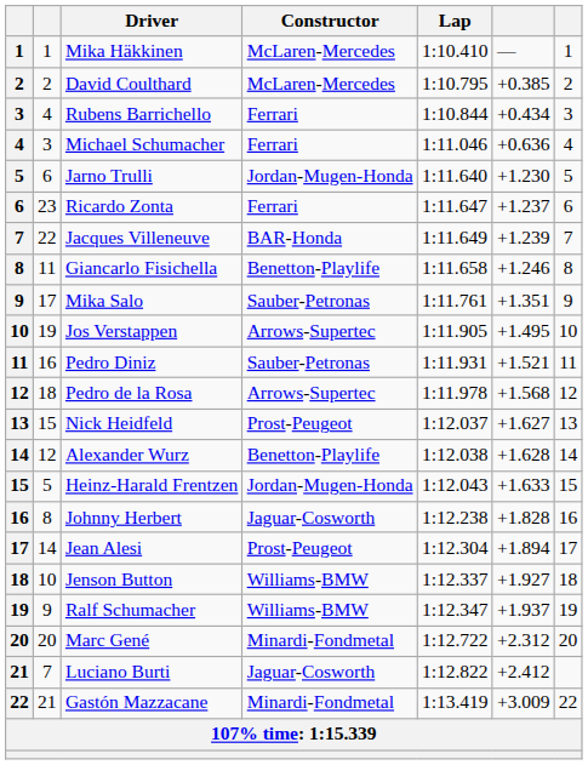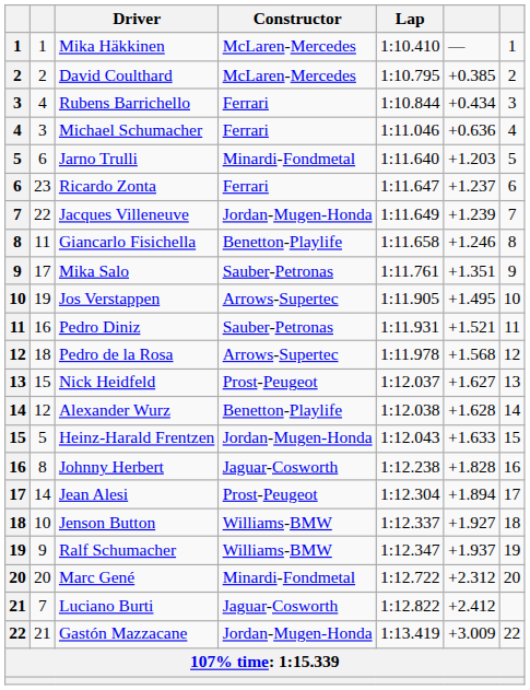 <table class="wikitable sortable" style="font-size: 85%;">
 <tr>
 <th scope="col"></th>
 <th scope="col"></th>
 <th scope="col">Driver</th>
 <th scope="col">Constructor</th>
 <th scope="col">Lap</th>
 <th scope="col"></th>
 <th scope="col"></th>
 </tr>
 <tr>
 <th scope="row">1</th>
 <td align="center">1</td>
 <td data-sort-value="HAK"> <a href='#'>Mika Häkkinen</a></td>
 <td><a href='#'>McLaren</a>-<a href='#'>Mercedes</a></td>
 <td>1:10.410</td>
 <td>—</td>
 <td align="center">1</td>
 </tr>
 <tr>
 <th scope="row">2</th>
 <td align="center">2</td>
 <td data-sort-value="COU"> <a href='#'>David Coulthard</a></td>
 <td><a href='#'>McLaren</a>-<a href='#'>Mercedes</a></td>
 <td>1:10.795</td>
 <td>+0.385</td>
 <td align="center">2</td>
 </tr>
 <tr>
 <th scope="row">3</th>
 <td align="center">4</td>
 <td data-sort-value="BAR"> <a href='#'>Rubens Barrichello</a></td>
 <td><a href='#'>Ferrari</a></td>
 <td>1:10.844</td>
 <td>+0.434</td>
 <td align="center">3</td>
 </tr>
 <tr>
 <th scope="row">4</th>
 <td align="center">3</td>
 <td data-sort-value="SCH1"> <a href='#'>Michael Schumacher</a></td>
 <td><a href='#'>Ferrari</a></td>
 <td>1:11.046</td>
 <td>+0.636</td>
 <td align="center">4</td>
 </tr>
 <tr>
 <th scope="row">5</th>
 <td align="center">6</td>
 <td data-sort-value="TRU"> <a href='#'>Jarno Trulli</a></td>
-<td><a href='#'>Jordan</a>-<a href='#'>Mugen-Honda</a></td>
+<td><a href='#'>Minardi</a>-<a href='#'>Fondmetal</a></td>
 <td>1:11.640</td>
-<td>+1.230</td>
+<td>+1.203</td>
 <td align="center">5</td>
 </tr>
 <tr>
 <th scope="row">6</th>
 <td align="center">23</td>
 <td data-sort-value="ZON"> <a href='#'>Ricardo Zonta</a></td>
 <td><a href='#'>Ferrari</a></td>
 <td>1:11.647</td>
 <td>+1.237</td>
 <td align="center">6</td>
 </tr>
 <tr>
 <th scope="row">7</th>
 <td align="center">22</td>
 <td data-sort-value="VIL"> <a href='#'>Jacques Villeneuve</a></td>
-<td><a href='#'>BAR</a>-<a href='#'>Honda</a></td>
+<td><a href='#'>Jordan</a>-<a href='#'>Mugen-Honda</a></td>
 <td>1:11.649</td>
 <td>+1.239</td>
 <td align="center">7</td>
 </tr>
 <tr>
 <th scope="row">8</th>
 <td align="center">11</td>
 <td data-sort-value="FIS"> <a href='#'>Giancarlo Fisichella</a></td>
 <td><a href='#'>Benetton</a>-<a href='#'>Playlife</a></td>
 <td>1:11.658</td>
 <td>+1.246</td>
 <td align="center">8</td>
 </tr>
 <tr>
 <th scope="row">9</th>
 <td align="center">17</td>
 <td data-sort-value="SAL"> <a href='#'>Mika Salo</a></td>
 <td><a href='#'>Sauber</a>-<a href='#'>Petronas</a></td>
 <td>1:11.761</td>
 <td>+1.351</td>
 <td align="center">9</td>
 </tr>
 <tr>
 <th scope="row">10</th>
 <td align="center">19</td>
 <td data-sort-value="VER"> <a href='#'>Jos Verstappen</a></td>
 <td><a href='#'>Arrows</a>-<a href='#'>Supertec</a></td>
 <td>1:11.905</td>
 <td>+1.495</td>
 <td align="center">10</td>
 </tr>
 <tr>
 <th scope="row">11</th>
 <td align="center">16</td>
 <td data-sort-value="DIN"> <a href='#'>Pedro Diniz</a></td>
 <td><a href='#'>Sauber</a>-<a href='#'>Petronas</a></td>
 <td>1:11.931</td>
 <td>+1.521</td>
 <td align="center">11</td>
 </tr>
 <tr>
 <th scope="row">12</th>
 <td align="center">18</td>
 <td data-sort-value="DEL"> <a href='#'>Pedro de la Rosa</a></td>
 <td><a href='#'>Arrows</a>-<a href='#'>Supertec</a></td>
 <td>1:11.978</td>
 <td>+1.568</td>
 <td align="center">12</td>
 </tr>
 <tr>
 <th scope="row">13</th>
 <td align="center">15</td>
 <td data-sort-value="HEI"> <a href='#'>Nick Heidfeld</a></td>
 <td><a href='#'>Prost</a>-<a href='#'>Peugeot</a></td>
 <td>1:12.037</td>
 <td>+1.627</td>
 <td align="center">13</td>
 </tr>
 <tr>
 <th scope="row">14</th>
 <td align="center">12</td>
 <td data-sort-value="WUR"> <a href='#'>Alexander Wurz</a></td>
 <td><a href='#'>Benetton</a>-<a href='#'>Playlife</a></td>
 <td>1:12.038</td>
 <td>+1.628</td>
 <td align="center">14</td>
 </tr>
 <tr>
 <th scope="row">15</th>
 <td align="center">5</td>
 <td data-sort-value="FRE"> <a href='#'>Heinz-Harald Frentzen</a></td>
 <td><a href='#'>Jordan</a>-<a href='#'>Mugen-Honda</a></td>
 <td>1:12.043</td>
 <td>+1.633</td>
 <td align="center">15</td>
 </tr>
 <tr>
 <th scope="row">16</th>
 <td align="center">8</td>
 <td data-sort-value="HER"> <a href='#'>Johnny Herbert</a></td>
 <td><a href='#'>Jaguar</a>-<a href='#'>Cosworth</a></td>
 <td>1:12.238</td>
 <td>+1.828</td>
 <td align="center">16</td>
 </tr>
 <tr>
 <th scope="row">17</th>
 <td align="center">14</td>
 <td data-sort-value="ALE"> <a href='#'>Jean Alesi</a></td>
 <td><a href='#'>Prost</a>-<a href='#'>Peugeot</a></td>
 <td>1:12.304</td>
 <td>+1.894</td>
 <td align="center">17</td>
 </tr>
 <tr>
 <th scope="row">18</th>
 <td align="center">10</td>
 <td data-sort-value="BUT"> <a href='#'>Jenson Button</a></td>
 <td><a href='#'>Williams</a>-<a href='#'>BMW</a></td>
 <td>1:12.337</td>
 <td>+1.927</td>
 <td align="center">18</td>
 </tr>
 <tr>
 <th scope="row">19</th>
 <td align="center">9</td>
 <td data-sort-value="SCH2"> <a href='#'>Ralf Schumacher</a></td>
 <td><a href='#'>Williams</a>-<a href='#'>BMW</a></td>
 <td>1:12.347</td>
 <td>+1.937</td>
 <td align="center">19</td>
 </tr>
 <tr>
 <th scope="row">20</th>
 <td align="center">20</td>
 <td data-sort-value="GEN"> <a href='#'>Marc Gené</a></td>
 <td><a href='#'>Minardi</a>-<a href='#'>Fondmetal</a></td>
 <td>1:12.722</td>
 <td>+2.312</td>
 <td align="center">20</td>
 </tr>
 <tr>
 <th scope="row">21</th>
 <td align="center">7</td>
 <td data-sort-value="BUR"> <a href='#'>Luciano Burti</a></td>
 <td><a href='#'>Jaguar</a>-<a href='#'>Cosworth</a></td>
 <td>1:12.822</td>
 <td>+2.412</td>
 <td align="center"></td>
 </tr>
 <tr>
 <th scope="row">22</th>
 <td align="center">21</td>
 <td data-sort-value="MAZ"> <a href='#'>Gastón Mazzacane</a></td>
-<td><a href='#'>Minardi</a>-<a href='#'>Fondmetal</a></td>
+<td><a href='#'>Jordan</a>-<a href='#'>Mugen-Honda</a></td>
 <td>1:13.419</td>
 <td>+3.009</td>
 <td align="center">22</td>
 </tr>
 <tr class="sortbottom">
 <th colspan=7><a href='#'>107% time</a>: 1:15.339</th>
 </tr>
 <tr class="sortbottom">
 <th colspan="7"></th>
 </tr>
 </table>
